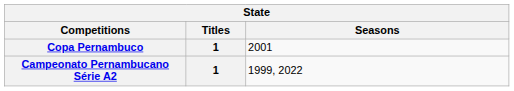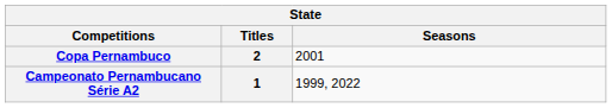 <table class="wikitable">
 <tr>
 <th colspan="3">State</th>
 </tr>
 <tr>
 <th style="width:260px">Competitions</th>
 <th style="width:80px">Titles</th>
 <th style="width:380px">Seasons</th>
 </tr>
 <tr>
 <th style="text-align:center"><a href='#'>Copa Pernambuco</a></th>
-<th style="text-align:center"><strong>1</strong></th>
+<th style="text-align:center"><strong>2</strong></th>
 <td align="left">2001</td>
 </tr>
 <tr>
 <th style="text-align:center"><a href='#'>Campeonato Pernambucano Série A2</a></th>
 <th style="text-align:center"><strong>1</strong></th>
 <td align="left">1999, 2022</td>
 </tr>
 </table>
